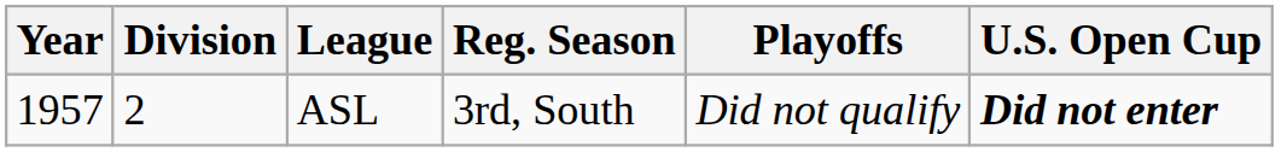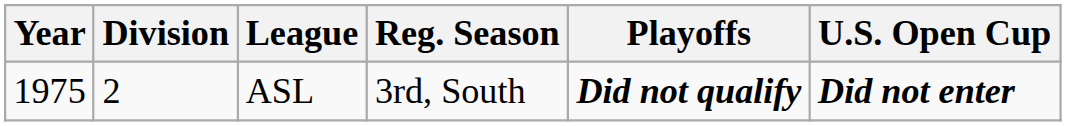 <table class="wikitable">
 <tr>
 <th>Year</th>
 <th>Division</th>
 <th>League</th>
 <th>Reg. Season</th>
 <th>Playoffs</th>
 <th>U.S. Open Cup</th>
 </tr>
 <tr>
-<td>1957</td>
+<td>1975</td>
 <td>2</td>
 <td>ASL</td>
 <td>3rd, South</td>
-<td><em>Did not qualify</em></td>
+<td><strong><em>Did not qualify</em></strong></td>
 <td><strong><em>Did not enter</em></strong></td>
 </tr>
 </table>
